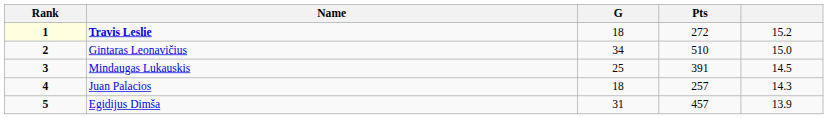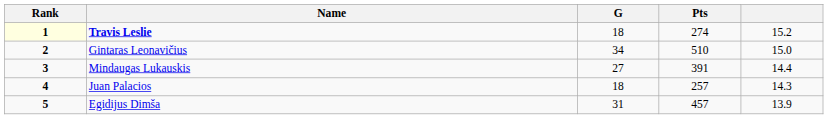 <table class="wikitable" style="width:90%;">
 <tr>
 <th style="width:10%;">Rank</th>
 <th style="width:60%;">Name</th>
 <th style="width:10%;">G</th>
 <th style="width:10%;">Pts</th>
 <th style="width:10%;"></th>
 </tr>
 <tr align=center>
 <td style="background: lightyellow;"><strong>1</strong></td>
 <td align=left> <strong><a href='#'>Travis Leslie</a></strong></td>
 <td>18</td>
-<td>272</td>
+<td>274</td>
 <td>15.2</td>
 </tr>
 <tr align=center>
 <td><strong>2</strong></td>
 <td align=left> <a href='#'>Gintaras Leonavičius</a></td>
 <td>34</td>
 <td>510</td>
 <td>15.0</td>
 </tr>
 <tr align=center>
 <td><strong>3</strong></td>
 <td align=left> <a href='#'>Mindaugas Lukauskis</a></td>
-<td>25</td>
+<td>27</td>
 <td>391</td>
-<td>14.5</td>
+<td>14.4</td>
 </tr>
 <tr align=center>
 <td><strong>4</strong></td>
 <td align=left> <a href='#'>Juan Palacios</a></td>
 <td>18</td>
 <td>257</td>
 <td>14.3</td>
 </tr>
 <tr align=center>
 <td><strong>5</strong></td>
 <td align=left> <a href='#'>Egidijus Dimša</a></td>
 <td>31</td>
 <td>457</td>
 <td>13.9</td>
 </tr>
 </table>
